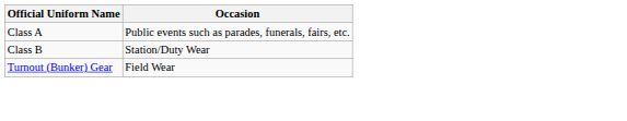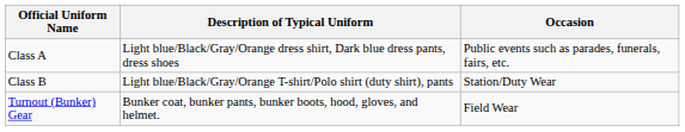 <table class="wikitable">
 <tr>
 <th>Official Uniform Name</th>
+<th>Description of Typical Uniform</th>
 <th>Occasion</th>
 </tr>
 <tr>
 <td>Class A</td>
+<td>Light blue/Black/Gray/Orange dress shirt, Dark blue dress pants, dress shoes</td>
 <td>Public events such as parades, funerals, fairs, etc.</td>
 </tr>
 <tr>
 <td>Class B</td>
+<td>Light blue/Black/Gray/Orange T-shirt/Polo shirt (duty shirt), pants</td>
 <td>Station/Duty Wear</td>
 </tr>
 <tr>
 <td><a href='#'>Turnout (Bunker) Gear</a></td>
+<td>Bunker coat, bunker pants, bunker boots, hood, gloves, and helmet.</td>
 <td>Field Wear</td>
 </tr>
 </table>
